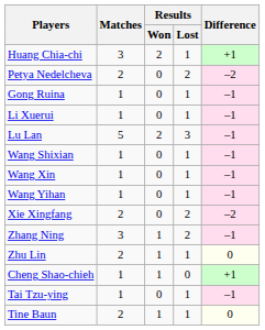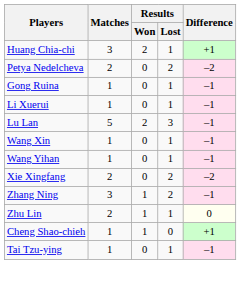 <table class=wikitable style="text-align:center; font-size:small">
 <tr>
 <th rowspan="2">Players</th>
 <th rowspan="2">Matches</th>
 <th colspan="2">Results</th>
 <th rowspan="2">Difference</th>
 </tr>
 <tr>
 <th>Won</th>
 <th>Lost</th>
 </tr>
 <tr>
 <td align="left"> <a href='#'>Huang Chia-chi</a></td>
 <td>3</td>
 <td>2</td>
 <td>1</td>
 <td bgcolor="#ccffcc">+1</td>
 </tr>
 <tr>
 <td align="left"> <a href='#'>Petya Nedelcheva</a></td>
 <td>2</td>
 <td>0</td>
 <td>2</td>
 <td bgcolor="#ffddee">–2</td>
 </tr>
 <tr>
 <td align="left"> <a href='#'>Gong Ruina</a></td>
 <td>1</td>
 <td>0</td>
 <td>1</td>
 <td bgcolor="#ffddee">–1</td>
 </tr>
 <tr>
 <td align="left"> <a href='#'>Li Xuerui</a></td>
 <td>1</td>
 <td>0</td>
 <td>1</td>
 <td bgcolor="#ffddee">–1</td>
 </tr>
 <tr>
 <td align="left"> <a href='#'>Lu Lan</a></td>
 <td>5</td>
 <td>2</td>
 <td>3</td>
-<td bgcolor="#ffddee">–1</td>
-</tr>
-<tr>
-<td align="left"> <a href='#'>Wang Shixian</a></td>
-<td>1</td>
-<td>0</td>
-<td>1</td>
 <td bgcolor="#ffddee">–1</td>
 </tr>
 <tr>
 <td align="left"> <a href='#'>Wang Xin</a></td>
 <td>1</td>
 <td>0</td>
 <td>1</td>
 <td bgcolor="#ffddee">–1</td>
 </tr>
 <tr>
 <td align="left"> <a href='#'>Wang Yihan</a></td>
 <td>1</td>
 <td>0</td>
 <td>1</td>
 <td bgcolor="#ffddee">–1</td>
 </tr>
 <tr>
 <td align="left"> <a href='#'>Xie Xingfang</a></td>
 <td>2</td>
 <td>0</td>
 <td>2</td>
 <td bgcolor="#ffddee">–2</td>
 </tr>
 <tr>
 <td align="left"> <a href='#'>Zhang Ning</a></td>
 <td>3</td>
 <td>1</td>
 <td>2</td>
 <td bgcolor="#ffddee">–1</td>
 </tr>
 <tr>
 <td align="left"> <a href='#'>Zhu Lin</a></td>
 <td>2</td>
 <td>1</td>
 <td>1</td>
 <td bgcolor="#fffff0">0</td>
 </tr>
 <tr>
 <td align="left"> <a href='#'>Cheng Shao-chieh</a></td>
 <td>1</td>
 <td>1</td>
 <td>0</td>
 <td bgcolor="#ccffcc">+1</td>
 </tr>
 <tr>
 <td align="left"> <a href='#'>Tai Tzu-ying</a></td>
 <td>1</td>
 <td>0</td>
 <td>1</td>
 <td bgcolor="#ffddee">–1</td>
 </tr>
-<tr>
-<td align="left"> <a href='#'>Tine Baun</a></td>
-<td>2</td>
-<td>1</td>
-<td>1</td>
-<td bgcolor="#fffff0">0</td>
-</tr>
 </table>
